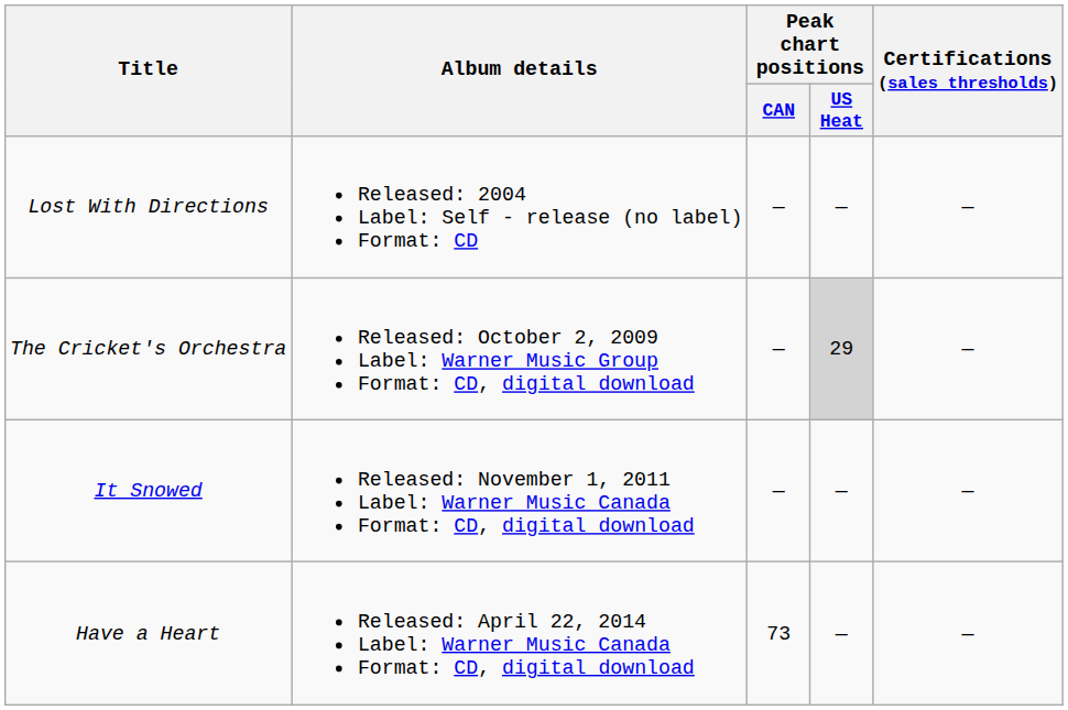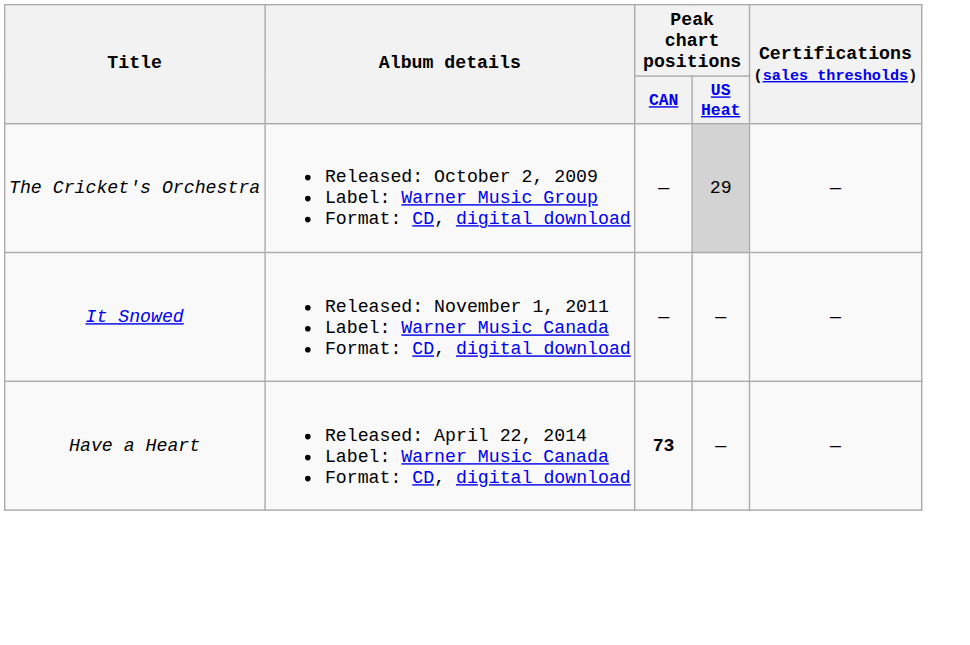 <table class="wikitable">
 <tr>
 <th rowspan="2">Title</th>
 <th rowspan="2">Album details</th>
 <th colspan="2">Peak chart positions</th>
 <th rowspan="2">Certifications<br><small>(<a href='#'>sales thresholds</a>)</small></th>
 </tr>
 <tr>
 <th style="width:3em;font-size:90%"><a href='#'>CAN</a></th>
 <th style="width:3em;font-size:90%"><a href='#'>US Heat</a></th>
-</tr>
-<tr>
-<td style="text-align:center;"><em>Lost With Directions</em></td>
-<td><br><ul><li>Released: 2004</li><li>Label: Self - release (no label)</li><li>Format: <a href='#'>CD</a></li></ul></td>
-<td style="text-align:center;">—<br></td>
-<td style="text-align:center;">—<br></td>
-<td style="text-align:center;">—<br></td>
 </tr>
 <tr>
 <td style="text-align:center;"><em>The Cricket's Orchestra</em></td>
 <td><br><ul><li>Released: October 2, 2009</li><li>Label: <a href='#'>Warner Music Group</a></li><li>Format: <a href='#'>CD</a>, <a href='#'>digital download</a></li></ul></td>
 <td style="text-align:center;">—<br></td>
 <td style="background: lightgrey; text-align:center;">29<br></td>
 <td style="text-align:center;">—<br></td>
 </tr>
 <tr>
 <td style="text-align:center;"><em><a href='#'>It Snowed</a></em></td>
 <td><br><ul><li>Released: November 1, 2011</li><li>Label: <a href='#'>Warner Music Canada</a></li><li>Format: <a href='#'>CD</a>, <a href='#'>digital download</a></li></ul></td>
 <td style="text-align:center;">—<br></td>
 <td style="text-align:center;">—<br></td>
 <td style="text-align:center;">—<br></td>
 </tr>
 <tr>
 <td style="text-align:center;"><em>Have a Heart</em></td>
 <td><br><ul><li>Released: April 22, 2014</li><li>Label: <a href='#'>Warner Music Canada</a></li><li>Format: <a href='#'>CD</a>, <a href='#'>digital download</a></li></ul></td>
-<td style="text-align:center;">73<br></td>
+<td style="text-align:center;"><strong>73<br></strong></td>
 <td style="text-align:center;">—<br></td>
 <td style="text-align:center;">—<br></td>
 </tr>
 </table>
